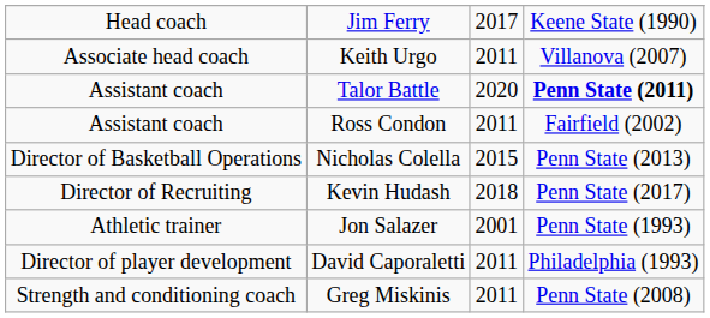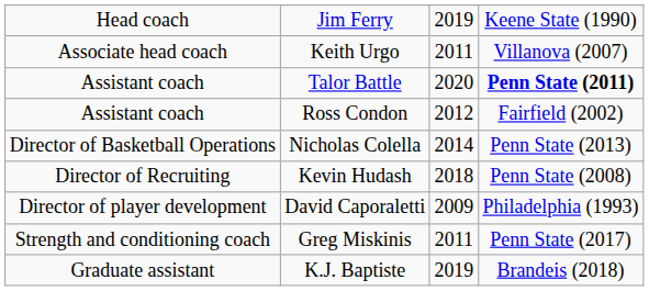 <table class="wikitable" style="text-align: center;">
 <tr>
 </tr>
 <tr>
 <td>Head coach</td>
 <td><a href='#'>Jim Ferry</a></td>
-<td>2017</td>
+<td>2019</td>
 <td><a href='#'>Keene State</a> (1990)</td>
 </tr>
 <tr>
 <td>Associate head coach</td>
 <td>Keith Urgo</td>
 <td>2011</td>
 <td><a href='#'>Villanova</a> (2007)</td>
 </tr>
 <tr>
 <td>Assistant coach</td>
 <td><a href='#'>Talor Battle</a></td>
 <td>2020</td>
 <td><strong><a href='#'>Penn State</a> (2011)</strong></td>
 </tr>
 <tr>
 <td>Assistant coach</td>
 <td>Ross Condon</td>
-<td>2011</td>
+<td>2012</td>
 <td><a href='#'>Fairfield</a> (2002)</td>
 </tr>
 <tr>
 <td>Director of Basketball Operations</td>
 <td>Nicholas Colella</td>
-<td>2015</td>
+<td>2014</td>
 <td><a href='#'>Penn State</a> (2013)</td>
 </tr>
 <tr>
 <td>Director of Recruiting</td>
 <td>Kevin Hudash</td>
 <td>2018</td>
-<td><a href='#'>Penn State</a> (2017)</td>
-</tr>
-<tr>
-<td>Athletic trainer</td>
-<td>Jon Salazer</td>
-<td>2001</td>
-<td><a href='#'>Penn State</a> (1993)</td>
+<td><a href='#'>Penn State</a> (2008)</td>
 </tr>
 <tr>
 <td>Director of player development</td>
 <td>David Caporaletti</td>
-<td>2011</td>
+<td>2009</td>
 <td><a href='#'>Philadelphia</a> (1993)</td>
 </tr>
 <tr>
 <td>Strength and conditioning coach</td>
 <td>Greg Miskinis</td>
 <td>2011</td>
-<td><a href='#'>Penn State</a> (2008)</td>
+<td><a href='#'>Penn State</a> (2017)</td>
+</tr>
+<tr>
+<td>Graduate assistant</td>
+<td>K.J. Baptiste</td>
+<td>2019</td>
+<td><a href='#'>Brandeis</a> (2018)</td>
 </tr>
 </table>
